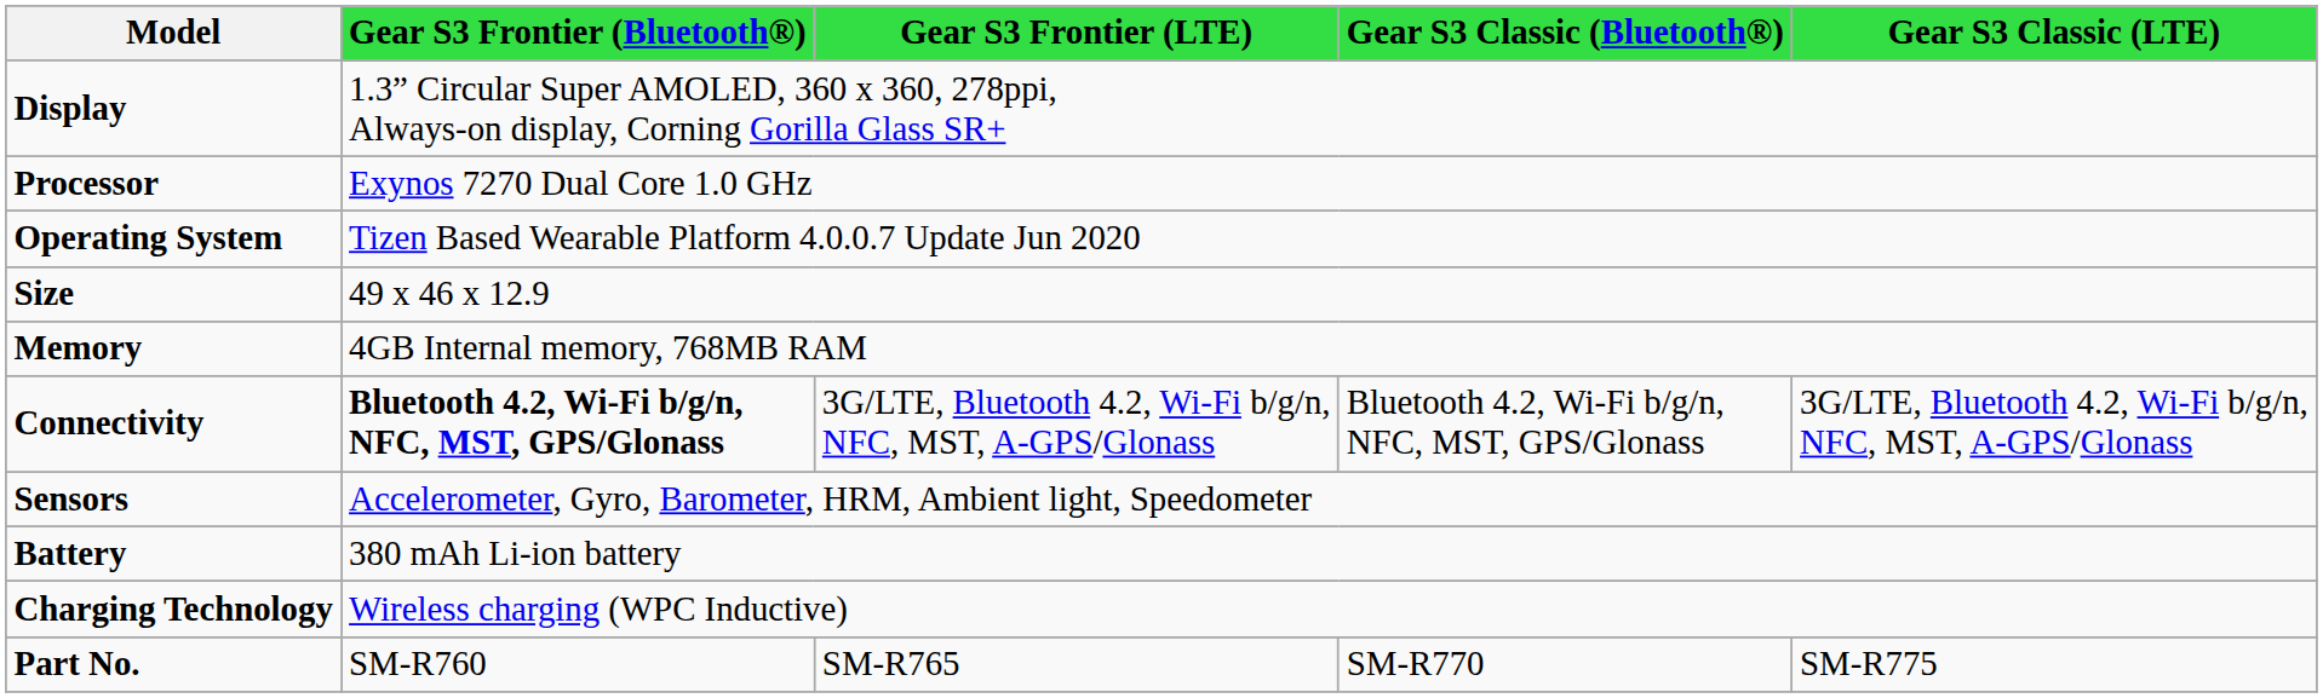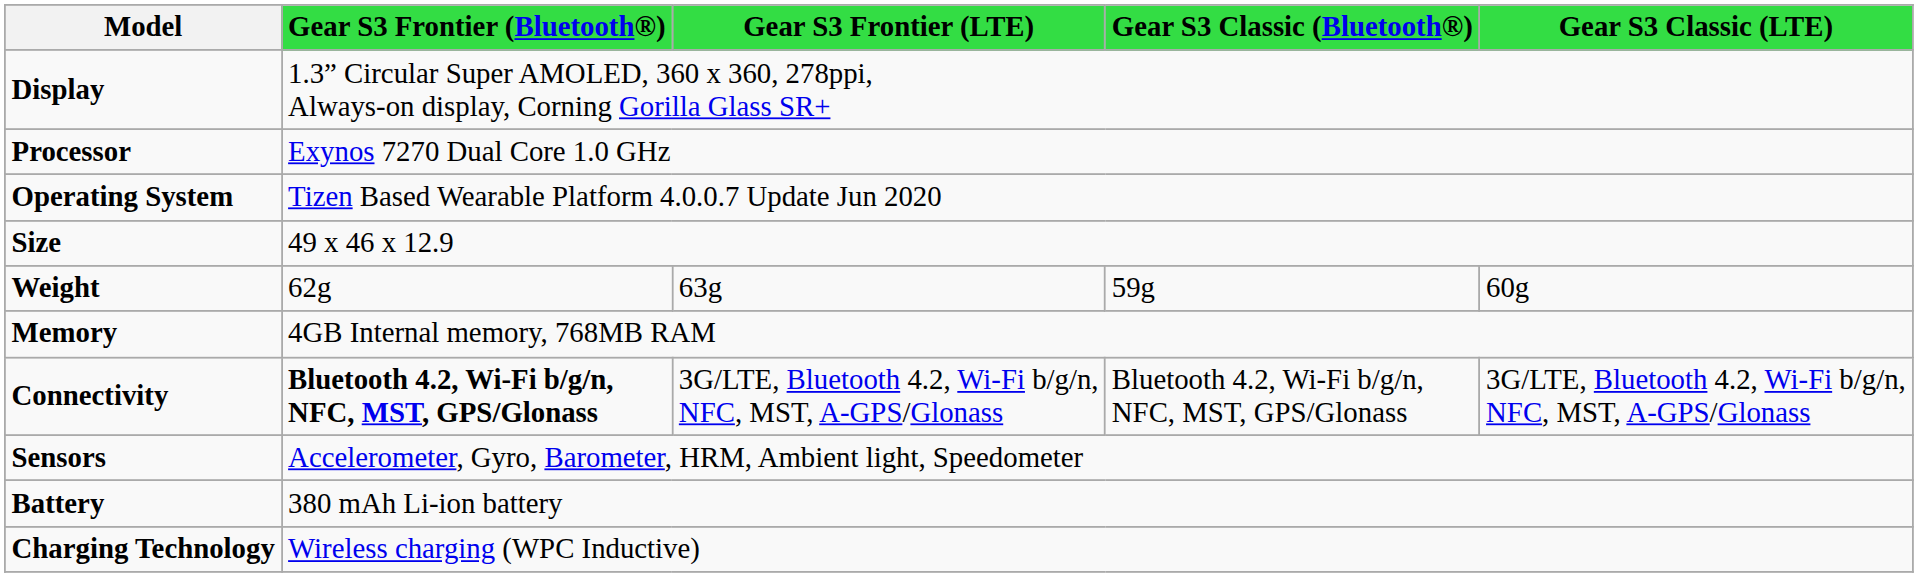 <table class="wikitable sortable">
 <tr>
 <th><strong>Model</strong></th>
 <th style="background:#3d4;">Gear S3 Frontier (<a href='#'>Bluetooth</a>®)</th>
 <th style="background:#3d4;">Gear S3 Frontier (LTE)</th>
 <th style="background:#3d4;">Gear S3 Classic (<a href='#'>Bluetooth</a>®)</th>
 <th style="background:#3d4;">Gear S3 Classic (LTE)</th>
 </tr>
 <tr>
 <td><strong>Display</strong></td>
 <td colspan="4">1.3” Circular Super AMOLED, 360 x 360, 278ppi,<br>Always-on display, Corning <a href='#'>Gorilla Glass SR+</a></td>
 </tr>
 <tr>
 <td><strong>Processor</strong></td>
 <td colspan="4"><a href='#'>Exynos</a> 7270 Dual Core 1.0 GHz</td>
 </tr>
 <tr>
 <td><strong>Operating System</strong></td>
 <td colspan="4"><a href='#'>Tizen</a> Based Wearable Platform 4.0.0.7 Update Jun 2020</td>
 </tr>
 <tr>
 <td><strong>Size</strong></td>
 <td colspan="4">49 x 46 x 12.9</td>
 </tr>
 <tr>
+<td><strong>Weight</strong></td>
+<td>62g</td>
+<td>63g</td>
+<td>59g</td>
+<td>60g</td>
+</tr>
+<tr>
 <td><strong>Memory</strong></td>
 <td colspan="4">4GB Internal memory, 768MB RAM</td>
 </tr>
 <tr>
 <td><strong>Connectivity</strong></td>
 <td><strong>Bluetooth 4.2, Wi-Fi b/g/n,<br>NFC, <a href='#'>MST</a>, GPS/Glonass</strong></td>
 <td>3G/LTE, <a href='#'>Bluetooth</a> 4.2, <a href='#'>Wi-Fi</a> b/g/n,<br><a href='#'>NFC</a>, MST, <a href='#'>A-GPS</a>/<a href='#'>Glonass</a></td>
 <td>Bluetooth 4.2, Wi-Fi b/g/n,<br>NFC, MST, GPS/Glonass</td>
 <td>3G/LTE, <a href='#'>Bluetooth</a> 4.2, <a href='#'>Wi-Fi</a> b/g/n,<br><a href='#'>NFC</a>, MST, <a href='#'>A-GPS</a>/<a href='#'>Glonass</a></td>
 </tr>
 <tr>
 <td><strong>Sensors</strong></td>
 <td colspan="4"><a href='#'>Accelerometer</a>, Gyro, <a href='#'>Barometer</a>, HRM, Ambient light, Speedometer</td>
 </tr>
 <tr>
 <td><strong>Battery</strong></td>
 <td colspan="4">380 mAh Li-ion battery</td>
 </tr>
 <tr>
 <td><strong>Charging Technology</strong></td>
 <td colspan="4"><a href='#'>Wireless charging</a> (WPC Inductive)</td>
 </tr>
-<tr>
-<td><strong>Part No.</strong></td>
-<td>SM-R760</td>
-<td>SM-R765</td>
-<td>SM-R770</td>
-<td>SM-R775</td>
-</tr>
 </table>
